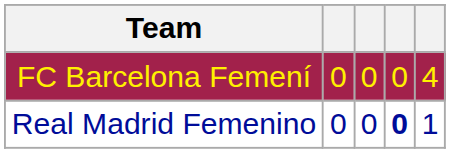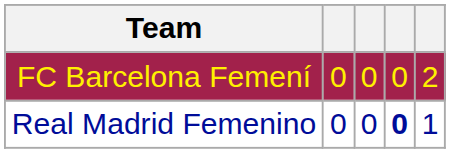 <table class="wikitable">
 <tr>
 <th>Team</th>
 <th></th>
 <th></th>
 <th></th>
 <th></th>
 </tr>
 <tr style="background:gold; color:#fff000; text-align:center; background:#a2214b;">
 <td>FC Barcelona Femení</td>
 <td>0</td>
 <td>0</td>
 <td>0</td>
-<td>4</td>
+<td>2</td>
 </tr>
 <tr style="background:#d0e7ff; color:#000c99; text-align:center; background:#fff;">
 <td>Real Madrid Femenino</td>
 <td>0</td>
 <td>0</td>
 <td><strong>0</strong></td>
 <td>1</td>
 </tr>
 </table>
